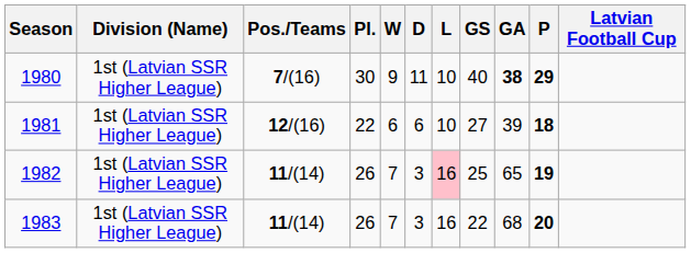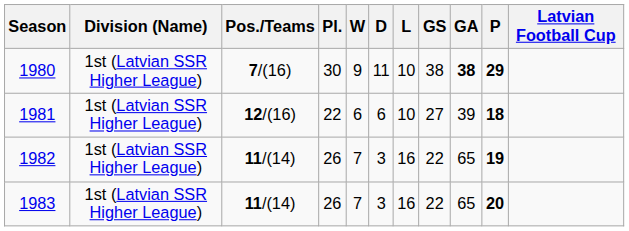 <table class="wikitable">
 <tr>
 <th>Season</th>
 <th>Division (Name)</th>
 <th>Pos./Teams</th>
 <th>Pl.</th>
 <th>W</th>
 <th>D</th>
 <th>L</th>
 <th>GS</th>
 <th>GA</th>
 <th>P</th>
 <th><a href='#'>Latvian Football Cup</a></th>
 </tr>
 <tr>
 <td align=center><a href='#'>1980</a></td>
 <td align=center>1st (<a href='#'>Latvian SSR Higher League</a>)</td>
 <td align=center bgcolor=><strong>7</strong>/(16)</td>
 <td align=center>30</td>
 <td align=center>9</td>
 <td align=center>11</td>
 <td align=center>10</td>
-<td align=center>40</td>
+<td align=center>38</td>
 <td align=center><strong>38</strong></td>
 <td align=center><strong>29</strong></td>
 <td align=center bgcolor=></td>
 </tr>
 <tr>
 <td align=center><a href='#'>1981</a></td>
 <td align=center>1st (<a href='#'>Latvian SSR Higher League</a>)</td>
 <td align=center bgcolor=><strong>12</strong>/(16)</td>
 <td align=center>22</td>
 <td align=center>6</td>
 <td align=center>6</td>
 <td align=center>10</td>
 <td align=center>27</td>
 <td align=center>39</td>
 <td align=center><strong>18</strong></td>
 <td align=center bgcolor=></td>
 </tr>
 <tr>
 <td align=center><a href='#'>1982</a></td>
 <td align=center>1st (<a href='#'>Latvian SSR Higher League</a>)</td>
 <td align=center bgcolor=><strong>11</strong>/(14)</td>
 <td align=center>26</td>
 <td align=center>7</td>
 <td align=center>3</td>
-<td align=center style="background: pink;">16</td>
-<td align=center>25</td>
+<td align=center>16</td>
+<td align=center>22</td>
 <td align=center>65</td>
 <td align=center><strong>19</strong></td>
 <td align=center bgcolor=></td>
 </tr>
 <tr>
 <td align=center><a href='#'>1983</a></td>
 <td align=center>1st (<a href='#'>Latvian SSR Higher League</a>)</td>
 <td align=center bgcolor=><strong>11</strong>/(14)</td>
 <td align=center>26</td>
 <td align=center>7</td>
 <td align=center>3</td>
 <td align=center>16</td>
 <td align=center>22</td>
-<td align=center>68</td>
+<td align=center>65</td>
 <td align=center><strong>20</strong></td>
 <td align=center bgcolor=></td>
 </tr>
 </table>
